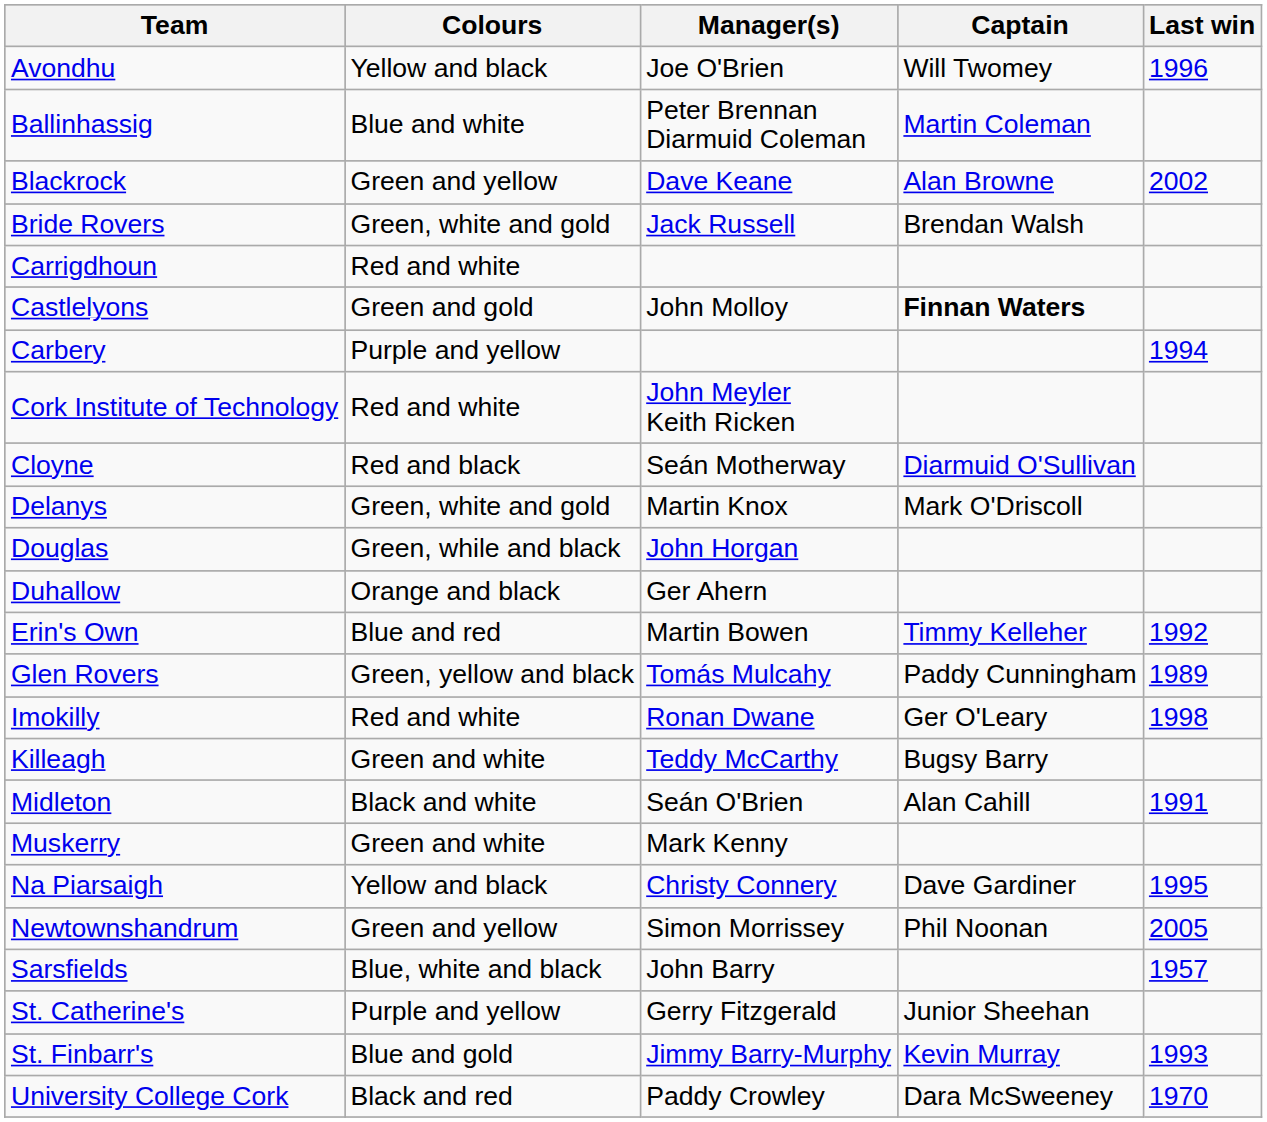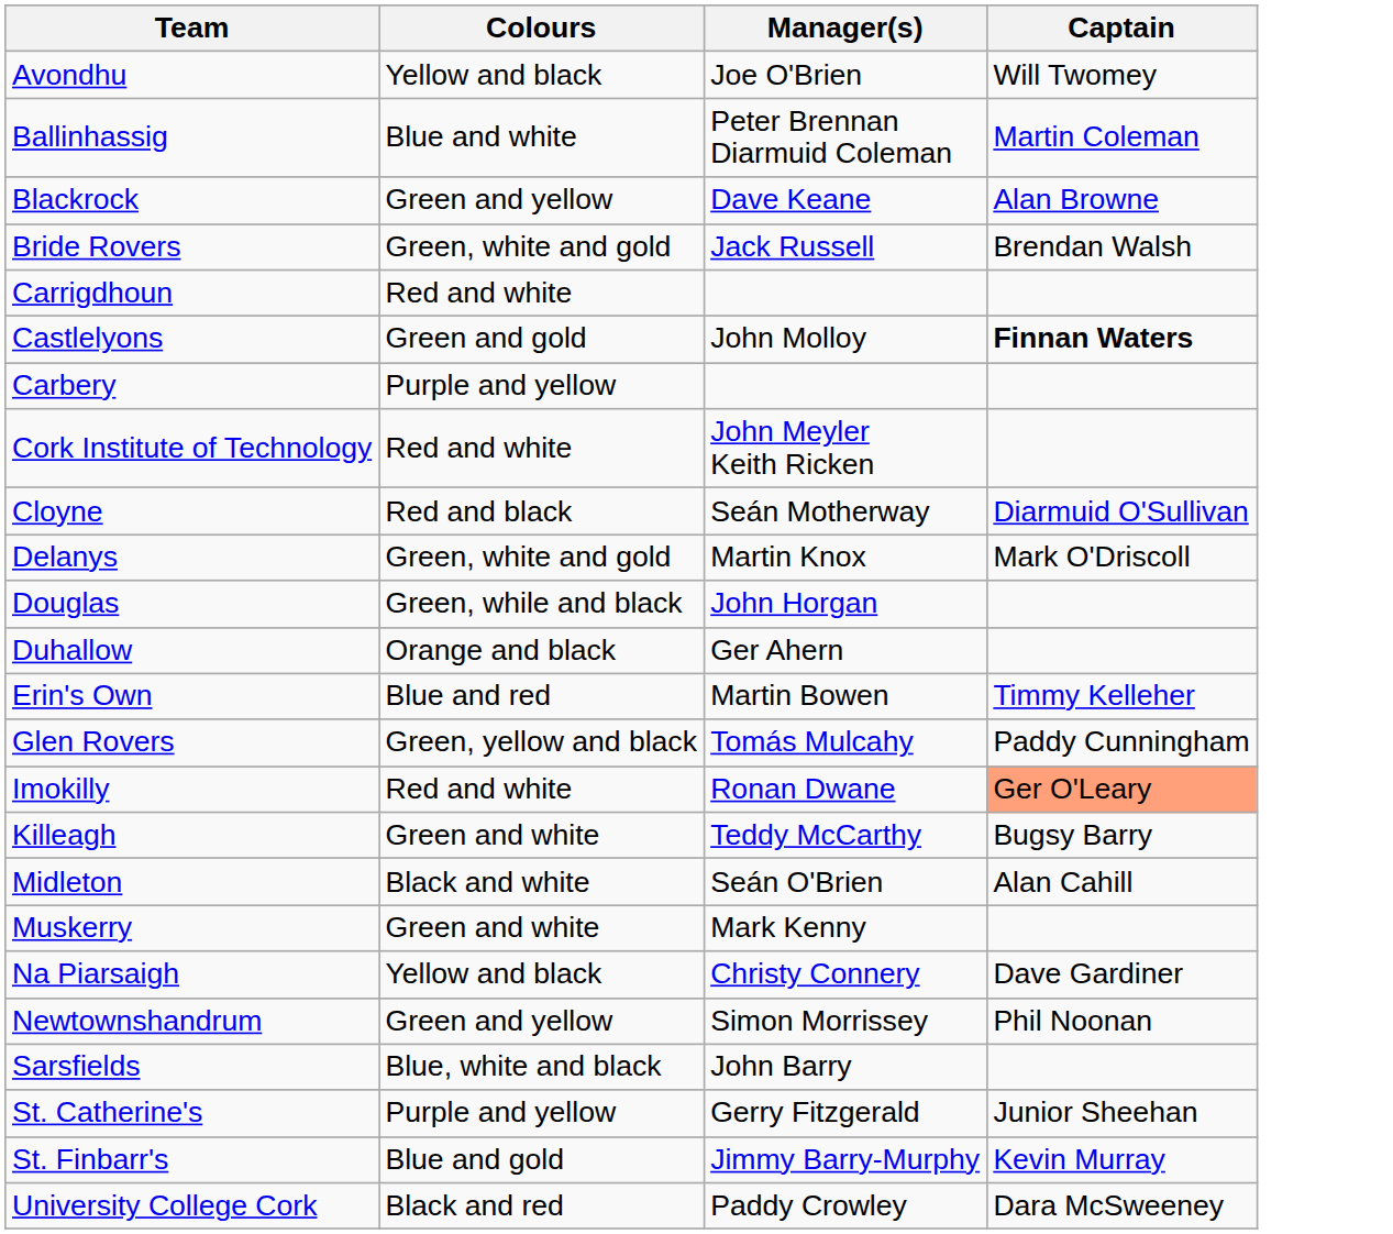 <table class="wikitable">
 <tr>
 <th>Team</th>
 <th>Colours</th>
 <th>Manager(s)</th>
 <th>Captain</th>
-<th>Last win</th>
 </tr>
 <tr>
 <td><a href='#'>Avondhu</a></td>
 <td>Yellow and black</td>
 <td>Joe O'Brien</td>
 <td>Will Twomey</td>
-<td><a href='#'>1996</a></td>
 </tr>
 <tr>
 <td><a href='#'>Ballinhassig</a></td>
 <td>Blue and white</td>
 <td>Peter Brennan<br>Diarmuid Coleman</td>
 <td><a href='#'>Martin Coleman</a></td>
-<td></td>
 </tr>
 <tr>
 <td><a href='#'>Blackrock</a></td>
 <td>Green and yellow</td>
 <td><a href='#'>Dave Keane</a></td>
 <td><a href='#'>Alan Browne</a></td>
-<td><a href='#'>2002</a></td>
 </tr>
 <tr>
 <td><a href='#'>Bride Rovers</a></td>
 <td>Green, white and gold</td>
 <td><a href='#'>Jack Russell</a></td>
 <td>Brendan Walsh</td>
-<td></td>
 </tr>
 <tr>
 <td><a href='#'>Carrigdhoun</a></td>
 <td>Red and white</td>
-<td></td>
 <td></td>
 <td></td>
 </tr>
 <tr>
 <td><a href='#'>Castlelyons</a></td>
 <td>Green and gold</td>
 <td>John Molloy</td>
 <td><strong>Finnan Waters</strong></td>
-<td></td>
 </tr>
 <tr>
 <td><a href='#'>Carbery</a></td>
 <td>Purple and yellow</td>
 <td></td>
 <td></td>
-<td><a href='#'>1994</a></td>
 </tr>
 <tr>
 <td><a href='#'>Cork Institute of Technology</a></td>
 <td>Red and white</td>
 <td><a href='#'>John Meyler</a><br>Keith Ricken</td>
-<td></td>
 <td></td>
 </tr>
 <tr>
 <td><a href='#'>Cloyne</a></td>
 <td>Red and black</td>
 <td>Seán Motherway</td>
 <td><a href='#'>Diarmuid O'Sullivan</a></td>
-<td></td>
 </tr>
 <tr>
 <td><a href='#'>Delanys</a></td>
 <td>Green, white and gold</td>
 <td>Martin Knox</td>
 <td>Mark O'Driscoll</td>
-<td></td>
 </tr>
 <tr>
 <td><a href='#'>Douglas</a></td>
 <td>Green, while and black</td>
 <td><a href='#'>John Horgan</a></td>
-<td></td>
 <td></td>
 </tr>
 <tr>
 <td><a href='#'>Duhallow</a></td>
 <td>Orange and black</td>
 <td>Ger Ahern</td>
 <td></td>
-<td></td>
 </tr>
 <tr>
 <td><a href='#'>Erin's Own</a></td>
 <td>Blue and red</td>
 <td>Martin Bowen</td>
 <td><a href='#'>Timmy Kelleher</a></td>
-<td><a href='#'>1992</a></td>
 </tr>
 <tr>
 <td><a href='#'>Glen Rovers</a></td>
 <td>Green, yellow and black</td>
 <td><a href='#'>Tomás Mulcahy</a></td>
 <td>Paddy Cunningham</td>
-<td><a href='#'>1989</a></td>
 </tr>
 <tr>
 <td><a href='#'>Imokilly</a></td>
 <td>Red and white</td>
 <td><a href='#'>Ronan Dwane</a></td>
-<td>Ger O'Leary</td>
-<td><a href='#'>1998</a></td>
+<td style="background: lightsalmon;">Ger O'Leary</td>
 </tr>
 <tr>
 <td><a href='#'>Killeagh</a></td>
 <td>Green and white</td>
 <td><a href='#'>Teddy McCarthy</a></td>
 <td>Bugsy Barry</td>
-<td></td>
 </tr>
 <tr>
 <td><a href='#'>Midleton</a></td>
 <td>Black and white</td>
 <td>Seán O'Brien</td>
 <td>Alan Cahill</td>
-<td><a href='#'>1991</a></td>
 </tr>
 <tr>
 <td><a href='#'>Muskerry</a></td>
 <td>Green and white</td>
 <td>Mark Kenny</td>
-<td></td>
 <td></td>
 </tr>
 <tr>
 <td><a href='#'>Na Piarsaigh</a></td>
 <td>Yellow and black</td>
 <td><a href='#'>Christy Connery</a></td>
 <td>Dave Gardiner</td>
-<td><a href='#'>1995</a></td>
 </tr>
 <tr>
 <td><a href='#'>Newtownshandrum</a></td>
 <td>Green and yellow</td>
 <td>Simon Morrissey</td>
 <td>Phil Noonan</td>
-<td><a href='#'>2005</a></td>
 </tr>
 <tr>
 <td><a href='#'>Sarsfields</a></td>
 <td>Blue, white and black</td>
 <td>John Barry</td>
 <td></td>
-<td><a href='#'>1957</a></td>
 </tr>
 <tr>
 <td><a href='#'>St. Catherine's</a></td>
 <td>Purple and yellow</td>
 <td>Gerry Fitzgerald</td>
 <td>Junior Sheehan</td>
-<td></td>
 </tr>
 <tr>
 <td><a href='#'>St. Finbarr's</a></td>
 <td>Blue and gold</td>
 <td><a href='#'>Jimmy Barry-Murphy</a></td>
 <td><a href='#'>Kevin Murray</a></td>
-<td><a href='#'>1993</a></td>
 </tr>
 <tr>
 <td><a href='#'>University College Cork</a></td>
 <td>Black and red</td>
 <td>Paddy Crowley</td>
 <td>Dara McSweeney</td>
-<td><a href='#'>1970</a></td>
 </tr>
 </table>
